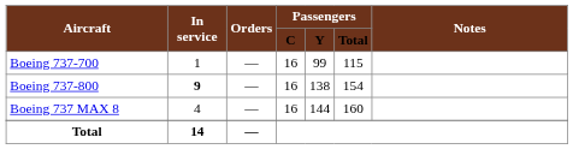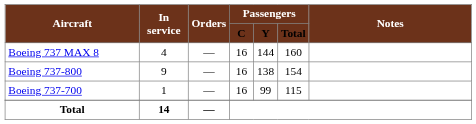 <table class="toccolours" border="1" cellpadding="4" style="margin:1em auto; border-collapse:collapse;text-align:center">
 <tr style="background:#6C321A;">
 <th rowspan="2" style="width:180px;color:white;">Aircraft</th>
 <th rowspan="2" style="width:60px;color:white;">In service</th>
 <th rowspan="2" style="width:40px;color:white;">Orders</th>
 <th colspan="3" class="unsortable" style="color:white;">Passengers</th>
 <th rowspan="2" style="width:220px;color:white;">Notes</th>
 </tr>
 <tr style="background:#6C321A;">
 <th style="width:25px;" style="color:white;"><abbr>C</abbr></th>
 <th style="width:25px;" style="color:white;"><abbr>Y</abbr></th>
 <th style="width:25px;" style="color:white;"><abbr>Total</abbr></th>
 </tr>
 <tr>
-<td align=left><a href='#'>Boeing 737-700</a></td>
-<td>1</td>
+<td align=left><a href='#'>Boeing 737 MAX 8</a></td>
+<td>4</td>
 <td>—</td>
 <td>16</td>
-<td>99</td>
-<td>115</td>
+<td>144</td>
+<td>160</td>
 <td align=left></td>
 </tr>
 <tr>
 <td align=left><a href='#'>Boeing 737-800</a></td>
-<td><strong>9</strong></td>
+<td>9</td>
 <td>—</td>
 <td>16</td>
 <td>138</td>
 <td>154</td>
 <td align=left></td>
 </tr>
 <tr>
-<td align=left><a href='#'>Boeing 737 MAX 8</a></td>
-<td>4</td>
+<td align=left><a href='#'>Boeing 737-700</a></td>
+<td>1</td>
 <td>—</td>
 <td>16</td>
-<td>144</td>
-<td>160</td>
+<td>99</td>
+<td>115</td>
 <td align=left></td>
 </tr>
 <tr>
 </tr>
 <tr>
 <th>Total</th>
 <th>14</th>
 <th>—</th>
 <th colspan="4"></th>
 </tr>
 </table>
